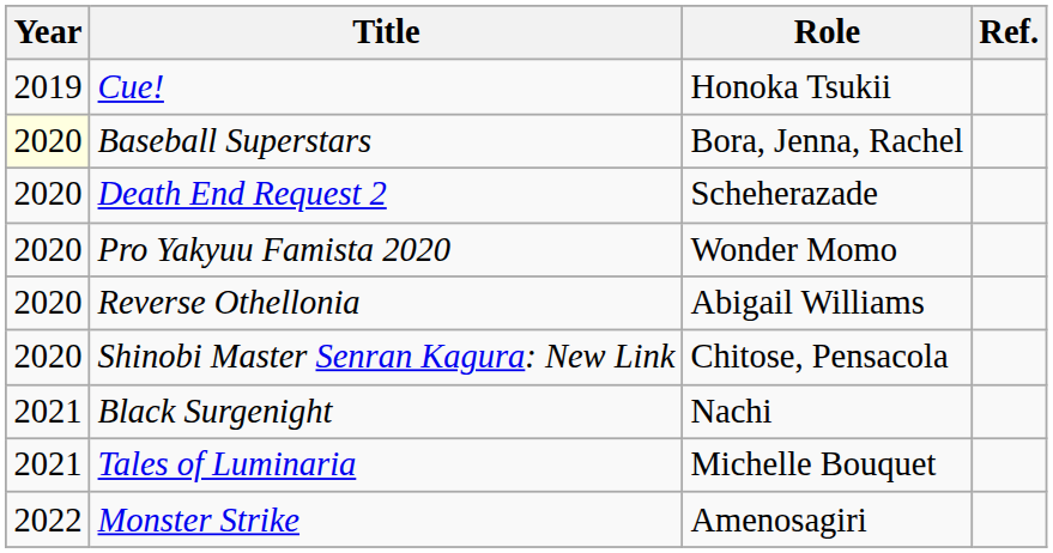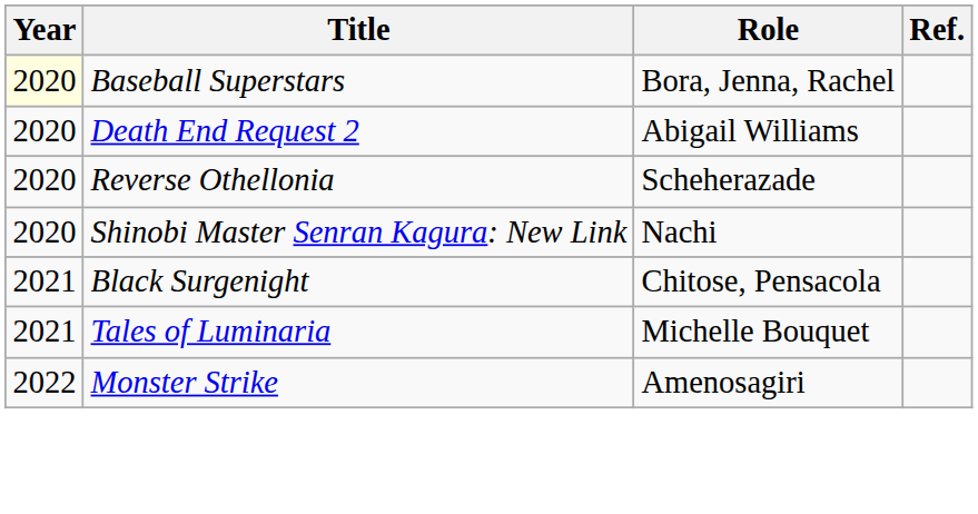 <table class="wikitable sortable plainrowheaders">
 <tr>
 <th scope="col">Year</th>
 <th scope="col">Title</th>
 <th scope="col">Role</th>
 <th scope="col" class="unsortable">Ref.</th>
-</tr>
-<tr>
-<td>2019</td>
-<td><em><a href='#'>Cue!</a></em></td>
-<td>Honoka Tsukii</td>
-<td></td>
 </tr>
 <tr>
 <td style="background: lightyellow;">2020</td>
 <td><em>Baseball Superstars</em></td>
 <td>Bora, Jenna, Rachel</td>
 <td></td>
 </tr>
 <tr>
 <td>2020</td>
 <td><em><a href='#'>Death End Request 2</a></em></td>
+<td>Abigail Williams</td>
+<td></td>
+</tr>
+<tr>
+<td>2020</td>
+<td><em>Reverse Othellonia</em></td>
 <td>Scheherazade</td>
 <td></td>
 </tr>
 <tr>
 <td>2020</td>
-<td><em>Pro Yakyuu Famista 2020</em></td>
-<td>Wonder Momo</td>
-<td></td>
-</tr>
-<tr>
-<td>2020</td>
-<td><em>Reverse Othellonia</em></td>
-<td>Abigail Williams</td>
-<td></td>
-</tr>
-<tr>
-<td>2020</td>
 <td><em>Shinobi Master <a href='#'>Senran Kagura</a>: New Link</em></td>
-<td>Chitose, Pensacola</td>
+<td>Nachi</td>
 <td></td>
 </tr>
 <tr>
 <td>2021</td>
 <td><em>Black Surgenight</em></td>
-<td>Nachi</td>
+<td>Chitose, Pensacola</td>
 <td></td>
 </tr>
 <tr>
 <td>2021</td>
 <td><em><a href='#'>Tales of Luminaria</a></em></td>
 <td>Michelle Bouquet</td>
 <td></td>
 </tr>
 <tr>
 <td>2022</td>
 <td><em><a href='#'>Monster Strike</a></em></td>
 <td>Amenosagiri</td>
 <td></td>
 </tr>
 </table>
